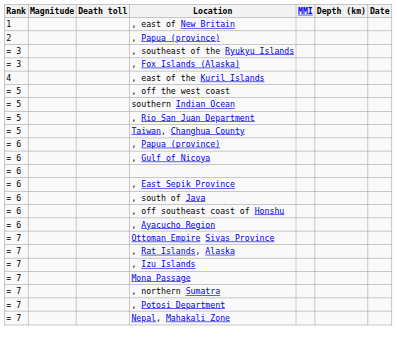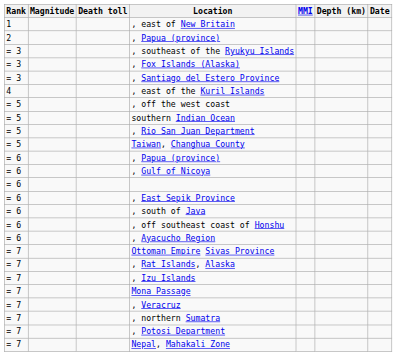 <table class="sortable wikitable" style="font-size:100%;">
 <tr>
 <th>Rank</th>
 <th>Magnitude</th>
 <th>Death toll</th>
 <th>Location</th>
 <th><a href='#'>MMI</a></th>
 <th>Depth (km)</th>
 <th>Date</th>
 </tr>
 <tr>
 <td>1</td>
 <td></td>
 <td></td>
 <td>, east of <a href='#'>New Britain</a></td>
 <td></td>
 <td></td>
 <td></td>
 </tr>
 <tr>
 <td>2</td>
 <td></td>
 <td></td>
 <td>, <a href='#'>Papua (province)</a></td>
 <td></td>
 <td></td>
 <td></td>
 </tr>
 <tr>
 <td>= 3</td>
 <td></td>
 <td></td>
 <td>, southeast of the <a href='#'>Ryukyu Islands</a></td>
 <td></td>
 <td></td>
 <td></td>
 </tr>
 <tr>
 <td>= 3</td>
 <td></td>
 <td></td>
 <td>, <a href='#'>Fox Islands (Alaska)</a></td>
+<td></td>
+<td></td>
+<td></td>
+</tr>
+<tr>
+<td>= 3</td>
+<td></td>
+<td></td>
+<td>, <a href='#'>Santiago del Estero Province</a></td>
 <td></td>
 <td></td>
 <td></td>
 </tr>
 <tr>
 <td>4</td>
 <td></td>
 <td></td>
 <td>, east of the <a href='#'>Kuril Islands</a></td>
 <td></td>
 <td></td>
 <td></td>
 </tr>
 <tr>
 <td>= 5</td>
 <td></td>
 <td></td>
 <td>, off the west coast</td>
 <td></td>
 <td></td>
 <td></td>
 </tr>
 <tr>
 <td>= 5</td>
 <td></td>
 <td></td>
 <td>southern <a href='#'>Indian Ocean</a></td>
 <td></td>
 <td></td>
 <td></td>
 </tr>
 <tr>
 <td>= 5</td>
 <td></td>
 <td></td>
 <td>, <a href='#'>Rio San Juan Department</a></td>
 <td></td>
 <td></td>
 <td></td>
 </tr>
 <tr>
 <td>= 5</td>
 <td></td>
 <td></td>
 <td> <a href='#'>Taiwan</a>, <a href='#'>Changhua County</a></td>
 <td></td>
 <td></td>
 <td></td>
 </tr>
 <tr>
 <td>= 6</td>
 <td></td>
 <td></td>
 <td>, <a href='#'>Papua (province)</a></td>
 <td></td>
 <td></td>
 <td></td>
 </tr>
 <tr>
 <td>= 6</td>
 <td></td>
 <td></td>
 <td>, <a href='#'>Gulf of Nicoya</a></td>
 <td></td>
 <td></td>
 <td></td>
 </tr>
 <tr>
 <td>= 6</td>
 <td></td>
 <td></td>
 <td></td>
 <td></td>
 <td></td>
 <td></td>
 </tr>
 <tr>
 <td>= 6</td>
 <td></td>
 <td></td>
 <td>, <a href='#'>East Sepik Province</a></td>
 <td></td>
 <td></td>
 <td></td>
 </tr>
 <tr>
 <td>= 6</td>
 <td></td>
 <td></td>
 <td>, south of <a href='#'>Java</a></td>
 <td></td>
 <td></td>
 <td></td>
 </tr>
 <tr>
 <td>= 6</td>
 <td></td>
 <td></td>
 <td>, off southeast coast of <a href='#'>Honshu</a></td>
 <td></td>
 <td></td>
 <td></td>
 </tr>
 <tr>
 <td>= 6</td>
 <td></td>
 <td></td>
 <td>, <a href='#'>Ayacucho Region</a></td>
 <td></td>
 <td></td>
 <td></td>
 </tr>
 <tr>
 <td>= 7</td>
 <td></td>
 <td></td>
 <td> <a href='#'>Ottoman Empire</a> <a href='#'>Sivas Province</a></td>
 <td></td>
 <td></td>
 <td></td>
 </tr>
 <tr>
 <td>= 7</td>
 <td></td>
 <td></td>
 <td>, <a href='#'>Rat Islands</a>, <a href='#'>Alaska</a></td>
 <td></td>
 <td></td>
 <td></td>
 </tr>
 <tr>
 <td>= 7</td>
 <td></td>
 <td></td>
 <td>, <a href='#'>Izu Islands</a></td>
 <td></td>
 <td></td>
 <td></td>
 </tr>
 <tr>
 <td>= 7</td>
 <td></td>
 <td></td>
 <td><a href='#'>Mona Passage</a></td>
 <td></td>
 <td></td>
 <td></td>
 </tr>
 <tr>
 <td>= 7</td>
 <td></td>
 <td></td>
+<td>, <a href='#'>Veracruz</a></td>
+<td></td>
+<td></td>
+<td></td>
+</tr>
+<tr>
+<td>= 7</td>
+<td></td>
+<td></td>
 <td>, northern <a href='#'>Sumatra</a></td>
 <td></td>
 <td></td>
 <td></td>
 </tr>
 <tr>
 <td>= 7</td>
 <td></td>
 <td></td>
 <td>, <a href='#'>Potosi Department</a></td>
 <td></td>
 <td></td>
 <td></td>
 </tr>
 <tr>
 <td>= 7</td>
 <td></td>
 <td></td>
 <td> <a href='#'>Nepal</a>, <a href='#'>Mahakali Zone</a></td>
 <td></td>
 <td></td>
 <td></td>
 </tr>
 </table>
